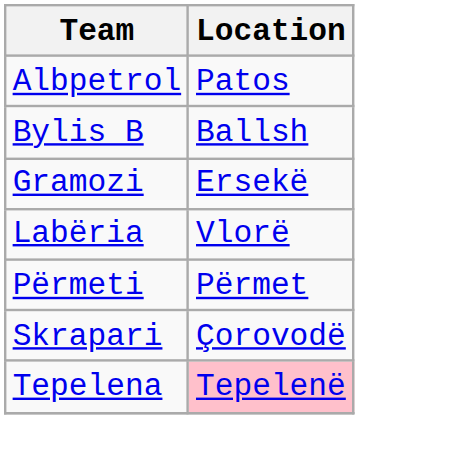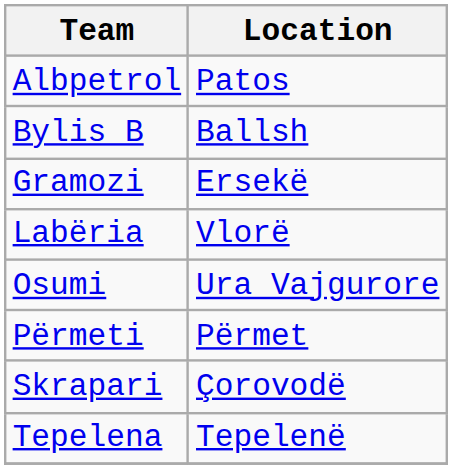 <table class="wikitable sortable">
 <tr>
 <th>Team</th>
 <th>Location</th>
 </tr>
 <tr>
 <td><a href='#'>Albpetrol</a></td>
 <td><a href='#'>Patos</a></td>
 </tr>
 <tr>
 <td><a href='#'>Bylis B</a></td>
 <td><a href='#'>Ballsh</a></td>
 </tr>
 <tr>
 <td><a href='#'>Gramozi</a></td>
 <td><a href='#'>Ersekë</a></td>
 </tr>
 <tr>
 <td><a href='#'>Labëria</a></td>
 <td><a href='#'>Vlorë</a></td>
 </tr>
 <tr>
+<td><a href='#'>Osumi</a></td>
+<td><a href='#'>Ura Vajgurore</a></td>
+</tr>
+<tr>
 <td><a href='#'>Përmeti</a></td>
 <td><a href='#'>Përmet</a></td>
 </tr>
 <tr>
 <td><a href='#'>Skrapari</a></td>
 <td><a href='#'>Çorovodë</a></td>
 </tr>
 <tr>
 <td><a href='#'>Tepelena</a></td>
-<td style="background: pink;"><a href='#'>Tepelenë</a></td>
+<td><a href='#'>Tepelenë</a></td>
 </tr>
 <tr>
 </tr>
 </table>
